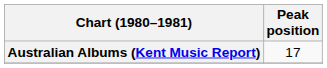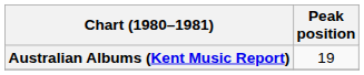 <table class="wikitable sortable plainrowheaders" style="text-align:center">
 <tr>
 <th>Chart (1980–1981)</th>
 <th>Peak<br>position</th>
 </tr>
 <tr>
 <th scope="row">Australian Albums (<a href='#'>Kent Music Report</a>)</th>
-<td align="center">17</td>
+<td align="center">19</td>
 </tr>
 <tr>
 </tr>
 <tr>
 </tr>
 </table>
